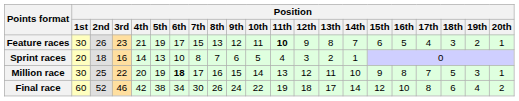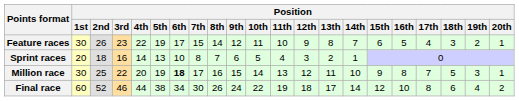 <table class="wikitable" style="font-size:85%; text-align:center">
 <tr style="background:#f9f9f9">
 <th rowspan="2">Points format</th>
 <th colspan="21">Position</th>
 </tr>
 <tr>
 <th>1st</th>
 <th>2nd</th>
 <th>3rd</th>
 <th>4th</th>
 <th>5th</th>
 <th>6th</th>
 <th>7th</th>
 <th>8th</th>
 <th>9th</th>
 <th>10th</th>
 <th>11th</th>
 <th>12th</th>
 <th>13th</th>
 <th>14th</th>
 <th>15th</th>
 <th>16th</th>
 <th>17th</th>
 <th>18th</th>
 <th>19th</th>
 <th>20th</th>
 </tr>
 <tr>
 <th>Feature races</th>
 <td style="background:#ffffbf;">30</td>
 <td style="background:#dfdfdf;">26</td>
 <td style="background:#ffdf9f;">23</td>
-<td style="background:#dfffdf;">21</td>
+<td style="background:#dfffdf;">22</td>
 <td style="background:#dfffdf;">19</td>
 <td style="background:#dfffdf;">17</td>
 <td style="background:#dfffdf;">15</td>
-<td style="background:#dfffdf;">13</td>
+<td style="background:#dfffdf;">14</td>
 <td style="background:#dfffdf;">12</td>
 <td style="background:#dfffdf;">11</td>
-<td style="background:#dfffdf;"><strong>10</strong></td>
+<td style="background:#dfffdf;">10</td>
 <td style="background:#dfffdf;">9</td>
 <td style="background:#dfffdf;">8</td>
 <td style="background:#dfffdf;">7</td>
 <td style="background:#dfffdf;">6</td>
 <td style="background:#dfffdf;">5</td>
 <td style="background:#dfffdf;">4</td>
 <td style="background:#dfffdf;">3</td>
 <td style="background:#dfffdf;">2</td>
 <td style="background:#dfffdf;">1</td>
 </tr>
 <tr>
 <th>Sprint races</th>
 <td style="background:#ffffbf;">20</td>
 <td style="background:#dfdfdf;">18</td>
 <td style="background:#ffdf9f;">16</td>
 <td style="background:#dfffdf;">14</td>
 <td style="background:#dfffdf;">13</td>
 <td style="background:#dfffdf;">10</td>
 <td style="background:#dfffdf;">8</td>
 <td style="background:#dfffdf;">7</td>
 <td style="background:#dfffdf;">6</td>
 <td style="background:#dfffdf;">5</td>
 <td style="background:#dfffdf;">4</td>
 <td style="background:#dfffdf;">3</td>
 <td style="background:#dfffdf;">2</td>
 <td style="background:#dfffdf;">1</td>
 <td style="background:#cfcfff;" colspan=6>0</td>
 </tr>
 <tr>
 <th>Million race</th>
 <td style="background:#ffffbf;">30</td>
 <td style="background:#dfdfdf;">25</td>
 <td style="background:#ffdf9f;">22</td>
 <td style="background:#dfffdf;">20</td>
 <td style="background:#dfffdf;">19</td>
 <td style="background:#dfffdf;"><strong>18</strong></td>
 <td style="background:#dfffdf;">17</td>
 <td style="background:#dfffdf;">16</td>
 <td style="background:#dfffdf;">15</td>
 <td style="background:#dfffdf;">14</td>
 <td style="background:#dfffdf;">13</td>
 <td style="background:#dfffdf;">12</td>
 <td style="background:#dfffdf;">11</td>
 <td style="background:#dfffdf;">10</td>
 <td style="background:#dfffdf;">9</td>
 <td style="background:#dfffdf;">8</td>
 <td style="background:#dfffdf;">7</td>
 <td style="background:#dfffdf;">5</td>
 <td style="background:#dfffdf;">3</td>
 <td style="background:#dfffdf;">1</td>
 </tr>
 <tr>
 <th>Final race</th>
 <td style="background:#ffffbf;">60</td>
 <td style="background:#dfdfdf;">52</td>
 <td style="background:#ffdf9f;">46</td>
-<td style="background:#dfffdf;">42</td>
+<td style="background:#dfffdf;">44</td>
 <td style="background:#dfffdf;">38</td>
 <td style="background:#dfffdf;">34</td>
 <td style="background:#dfffdf;">30</td>
 <td style="background:#dfffdf;">26</td>
 <td style="background:#dfffdf;">24</td>
 <td style="background:#dfffdf;">22</td>
 <td style="background:#dfffdf;">19</td>
 <td style="background:#dfffdf;">18</td>
 <td style="background:#dfffdf;">17</td>
 <td style="background:#dfffdf;">14</td>
 <td style="background:#dfffdf;">12</td>
 <td style="background:#dfffdf;">10</td>
 <td style="background:#dfffdf;">8</td>
 <td style="background:#dfffdf;">6</td>
 <td style="background:#dfffdf;">4</td>
 <td style="background:#dfffdf;">2</td>
 </tr>
 </table>
